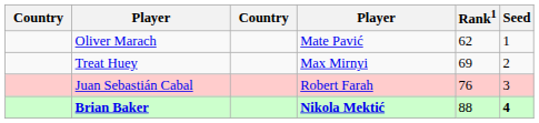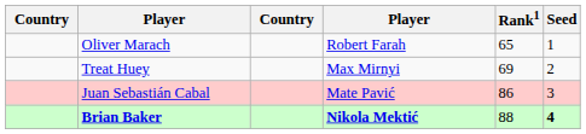 <table class="sortable wikitable">
 <tr>
 <th width="70">Country</th>
 <th width="175">Player</th>
 <th width="70">Country</th>
 <th width="175">Player</th>
 <th>Rank<sup>1</sup></th>
 <th>Seed</th>
 </tr>
 <tr>
 <td></td>
 <td><a href='#'>Oliver Marach</a></td>
 <td></td>
-<td><a href='#'>Mate Pavić</a></td>
-<td>62</td>
+<td><a href='#'>Robert Farah</a></td>
+<td>65</td>
 <td>1</td>
 </tr>
 <tr>
 <td></td>
 <td><a href='#'>Treat Huey</a></td>
 <td></td>
 <td><a href='#'>Max Mirnyi</a></td>
 <td>69</td>
 <td>2</td>
 </tr>
 <tr style="background:#fcc;">
 <td></td>
 <td><a href='#'>Juan Sebastián Cabal</a></td>
 <td></td>
-<td><a href='#'>Robert Farah</a></td>
-<td>76</td>
+<td><a href='#'>Mate Pavić</a></td>
+<td>86</td>
 <td>3</td>
 </tr>
 <tr style="background:#cfc;">
 <td></td>
 <td><strong><a href='#'>Brian Baker</a></strong></td>
 <td></td>
 <td><strong><a href='#'>Nikola Mektić</a></strong></td>
 <td>88</td>
 <td><strong>4</strong></td>
 </tr>
 </table>
